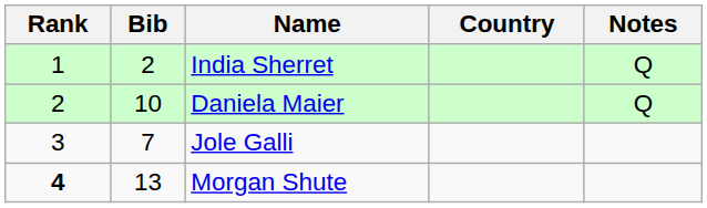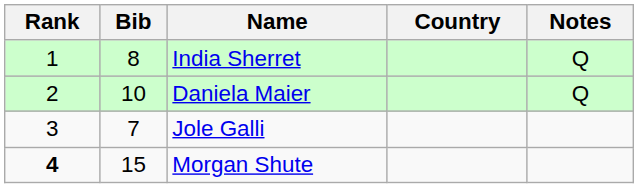 <table class="wikitable" style="text-align:center; width:450px">
 <tr>
 <th>Rank</th>
 <th>Bib</th>
 <th>Name</th>
 <th>Country</th>
 <th>Notes</th>
 </tr>
 <tr bgcolor=ccffcc>
 <td>1</td>
-<td>2</td>
+<td>8</td>
 <td align=left><a href='#'>India Sherret</a></td>
 <td align=left></td>
 <td>Q</td>
 </tr>
 <tr bgcolor=ccffcc>
 <td>2</td>
 <td>10</td>
 <td align=left><a href='#'>Daniela Maier</a></td>
 <td align=left></td>
 <td>Q</td>
 </tr>
 <tr>
 <td>3</td>
 <td>7</td>
 <td align=left><a href='#'>Jole Galli</a></td>
 <td align=left></td>
 <td></td>
 </tr>
 <tr>
 <td><strong>4</strong></td>
-<td>13</td>
+<td>15</td>
 <td align=left><a href='#'>Morgan Shute</a></td>
 <td align=left></td>
 <td></td>
 </tr>
 </table>
